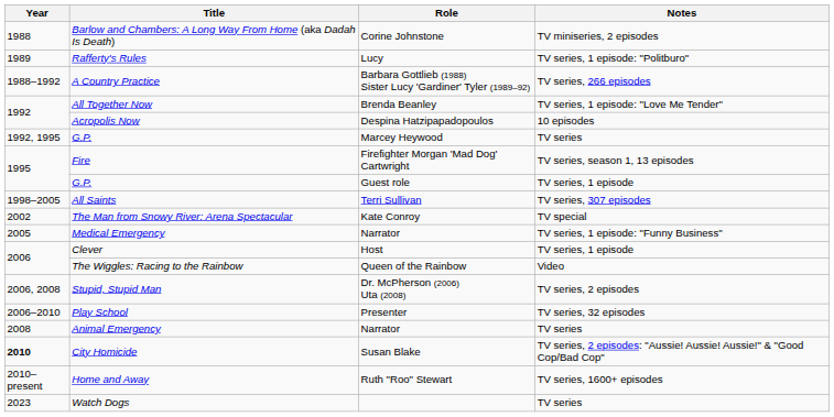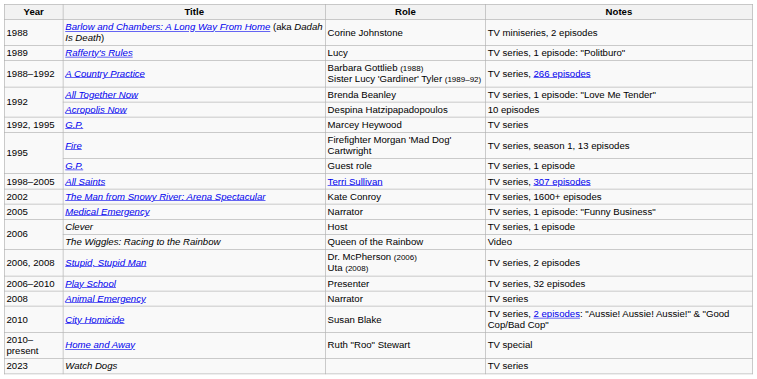 <table class="wikitable sortable">
 <tr>
 <th>Year</th>
 <th>Title</th>
 <th>Role</th>
 <th class="unsortable">Notes</th>
 </tr>
 <tr>
 <td>1988</td>
 <td><em><a href='#'>Barlow and Chambers: A Long Way From Home</a></em> (aka <em>Dadah Is Death</em>)</td>
 <td>Corine Johnstone</td>
 <td>TV miniseries, 2 episodes</td>
 </tr>
 <tr>
 <td>1989</td>
 <td><em><a href='#'>Rafferty's Rules</a></em></td>
 <td>Lucy</td>
 <td>TV series, 1 episode: "Politburo"</td>
 </tr>
 <tr>
 <td>1988–1992</td>
 <td><em><a href='#'>A Country Practice</a></em></td>
 <td>Barbara Gottlieb <small>(1988)</small><br>Sister Lucy 'Gardiner' Tyler <small>(1989–92)</small></td>
 <td>TV series, <a href='#'>266 episodes</a></td>
 </tr>
 <tr>
 <td rowspan="2">1992</td>
 <td><em><a href='#'>All Together Now</a></em></td>
 <td>Brenda Beanley</td>
 <td>TV series, 1 episode: "Love Me Tender"</td>
 </tr>
 <tr>
 <td><em><a href='#'>Acropolis Now</a></em></td>
 <td>Despina Hatzipapadopoulos</td>
 <td>10 episodes</td>
 </tr>
 <tr>
 <td>1992, 1995</td>
 <td><em><a href='#'>G.P.</a></em></td>
 <td>Marcey Heywood</td>
 <td>TV series</td>
 </tr>
 <tr>
 <td rowspan="2">1995</td>
 <td><em><a href='#'>Fire</a></em></td>
 <td>Firefighter Morgan 'Mad Dog' Cartwright</td>
 <td>TV series, season 1, 13 episodes</td>
 </tr>
 <tr>
 <td><em><a href='#'>G.P.</a></em></td>
 <td>Guest role</td>
 <td>TV series, 1 episode</td>
 </tr>
 <tr>
 <td>1998–2005</td>
 <td><em><a href='#'>All Saints</a></em></td>
 <td><a href='#'>Terri Sullivan</a></td>
 <td>TV series, <a href='#'>307 episodes</a></td>
 </tr>
 <tr>
 <td>2002</td>
 <td><em><a href='#'>The Man from Snowy River: Arena Spectacular</a></em></td>
 <td>Kate Conroy</td>
-<td>TV special</td>
+<td>TV series, 1600+ episodes</td>
 </tr>
 <tr>
 <td>2005</td>
 <td><em><a href='#'>Medical Emergency</a></em></td>
 <td>Narrator</td>
 <td>TV series, 1 episode: "Funny Business"</td>
 </tr>
 <tr>
 <td rowspan="2">2006</td>
 <td><em>Clever</em></td>
 <td>Host</td>
 <td>TV series, 1 episode</td>
 </tr>
 <tr>
 <td><em>The Wiggles: Racing to the Rainbow</em></td>
 <td>Queen of the Rainbow</td>
 <td>Video</td>
 </tr>
 <tr>
 <td>2006, 2008</td>
 <td><em><a href='#'>Stupid, Stupid Man</a></em></td>
 <td>Dr. McPherson <small>(2006)</small><br>Uta <small>(2008)</small></td>
 <td>TV series, 2 episodes</td>
 </tr>
 <tr>
 <td>2006–2010</td>
 <td><em><a href='#'>Play School</a></em></td>
 <td>Presenter</td>
 <td>TV series, 32 episodes</td>
 </tr>
 <tr>
 <td>2008</td>
 <td><em><a href='#'>Animal Emergency</a></em></td>
 <td>Narrator</td>
 <td>TV series</td>
 </tr>
 <tr>
-<td><strong>2010</strong></td>
+<td>2010</td>
 <td><em><a href='#'>City Homicide</a></em></td>
 <td>Susan Blake</td>
 <td>TV series, <a href='#'>2 episodes</a>: "Aussie! Aussie! Aussie!" & "Good Cop/Bad Cop"</td>
 </tr>
 <tr>
 <td>2010–present</td>
 <td><em><a href='#'>Home and Away</a></em></td>
 <td>Ruth "Roo" Stewart</td>
-<td>TV series, 1600+ episodes</td>
+<td>TV special</td>
 </tr>
 <tr>
 <td>2023</td>
 <td><em>Watch Dogs</em></td>
 <td></td>
 <td>TV series</td>
 </tr>
 </table>
